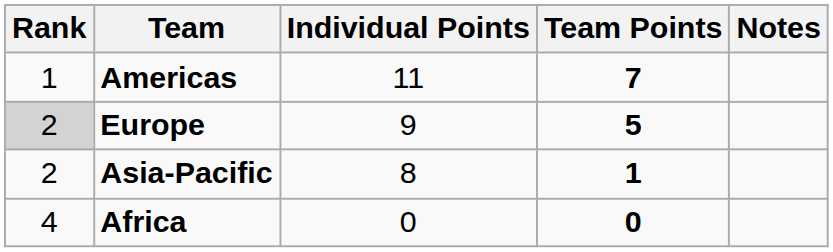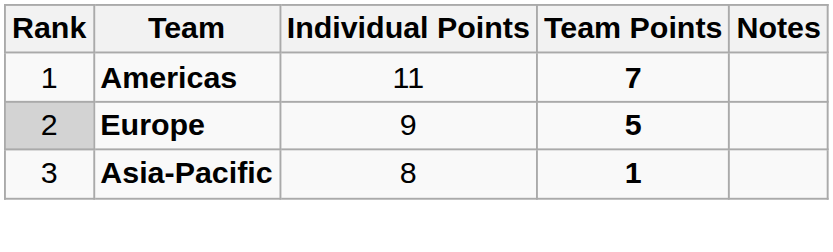 <table class="wikitable sortable" style="text-align:center">
 <tr>
 <th>Rank</th>
 <th>Team</th>
 <th>Individual Points</th>
 <th>Team Points</th>
 <th>Notes</th>
 </tr>
 <tr>
 <td>1</td>
 <td align="left"><strong>Americas</strong></td>
 <td>11</td>
 <td><strong>7</strong></td>
 <td></td>
 </tr>
 <tr>
 <td style="background: lightgrey;">2</td>
 <td align="left"><strong>Europe</strong></td>
 <td>9</td>
 <td><strong>5</strong></td>
 <td></td>
 </tr>
 <tr>
-<td>2</td>
+<td>3</td>
 <td align="left"><strong>Asia-Pacific</strong></td>
 <td>8</td>
 <td><strong>1</strong></td>
 <td></td>
 </tr>
-<tr>
-<td>4</td>
-<td align="left"><strong>Africa</strong></td>
-<td>0</td>
-<td><strong>0</strong></td>
-<td></td>
-</tr>
 </table>
